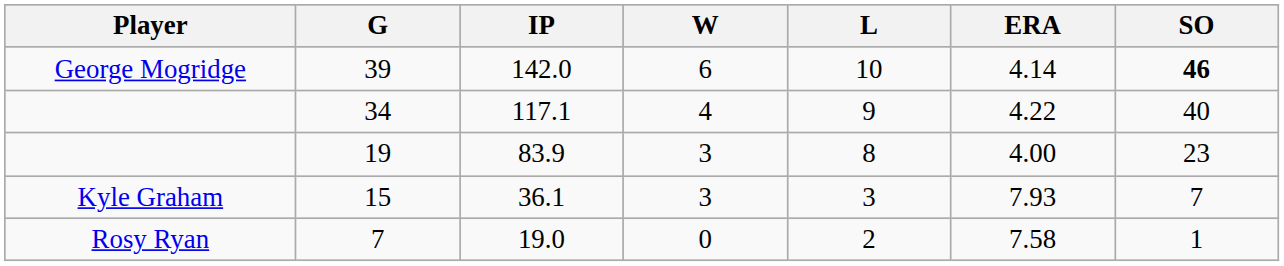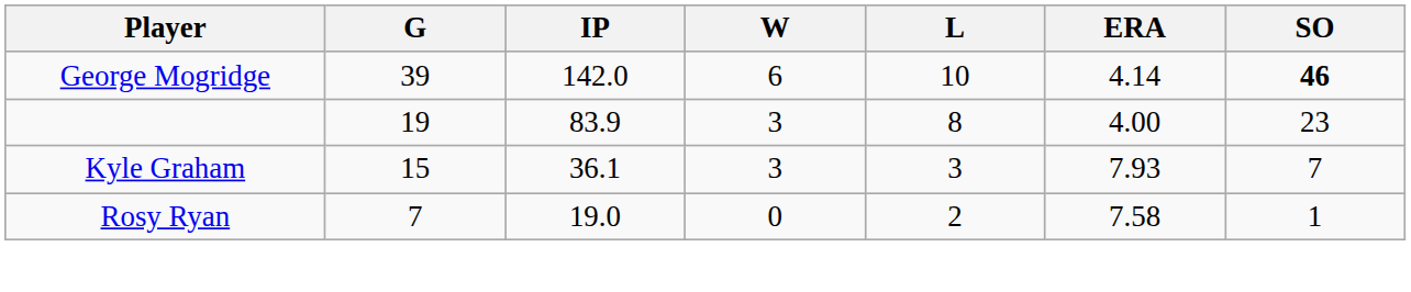 <table class="wikitable sortable">
 <tr>
 <th bgcolor="#DDDDFF" width="16%">Player</th>
 <th bgcolor="#DDDDFF" width="9%">G</th>
 <th bgcolor="#DDDDFF" width="9%">IP</th>
 <th bgcolor="#DDDDFF" width="9%">W</th>
 <th bgcolor="#DDDDFF" width="9%">L</th>
 <th bgcolor="#DDDDFF" width="9%">ERA</th>
 <th bgcolor="#DDDDFF" width="9%">SO</th>
 </tr>
 <tr align="center">
 <td><a href='#'>George Mogridge</a></td>
 <td>39</td>
 <td>142.0</td>
 <td>6</td>
 <td>10</td>
 <td>4.14</td>
 <td><strong>46</strong></td>
-</tr>
-<tr align=center>
-<td></td>
-<td>34</td>
-<td>117.1</td>
-<td>4</td>
-<td>9</td>
-<td>4.22</td>
-<td>40</td>
 </tr>
 <tr align="center">
 <td></td>
 <td>19</td>
 <td>83.9</td>
 <td>3</td>
 <td>8</td>
 <td>4.00</td>
 <td>23</td>
 </tr>
 <tr align="center">
 <td><a href='#'>Kyle Graham</a></td>
 <td>15</td>
 <td>36.1</td>
 <td>3</td>
 <td>3</td>
 <td>7.93</td>
 <td>7</td>
 </tr>
 <tr align=center>
 <td><a href='#'>Rosy Ryan</a></td>
 <td>7</td>
 <td>19.0</td>
 <td>0</td>
 <td>2</td>
 <td>7.58</td>
 <td>1</td>
 </tr>
 </table>
